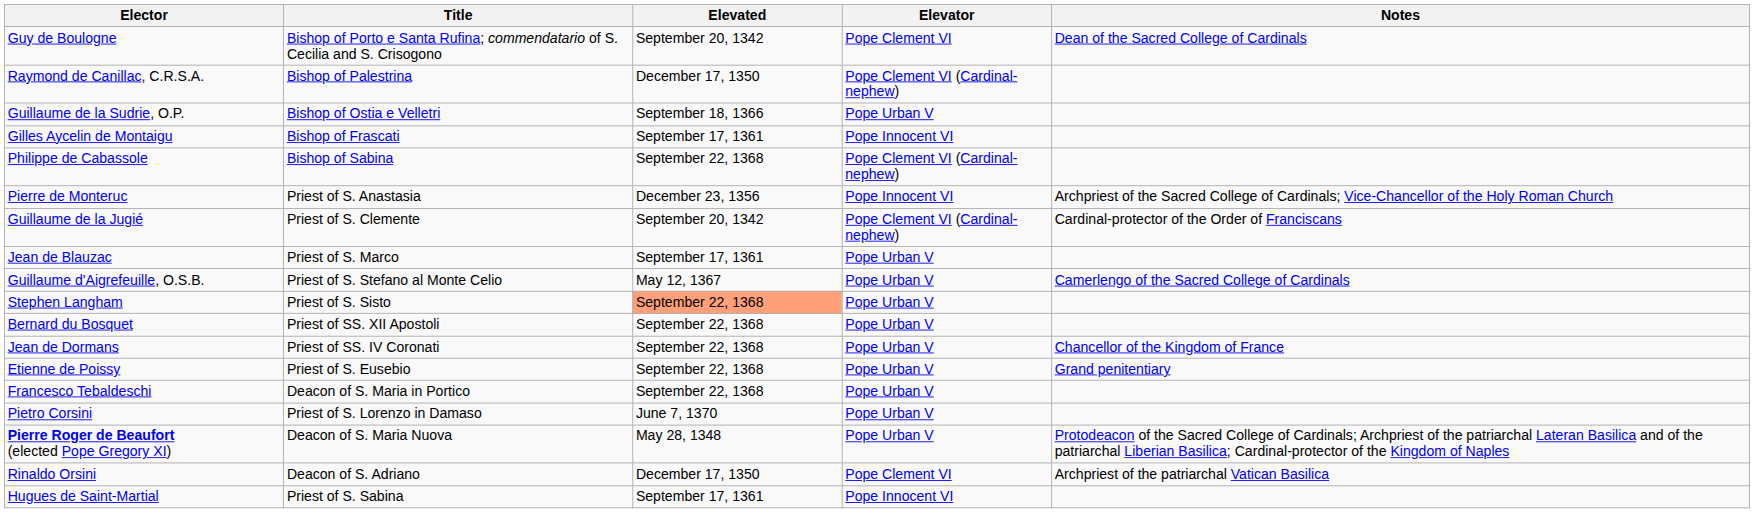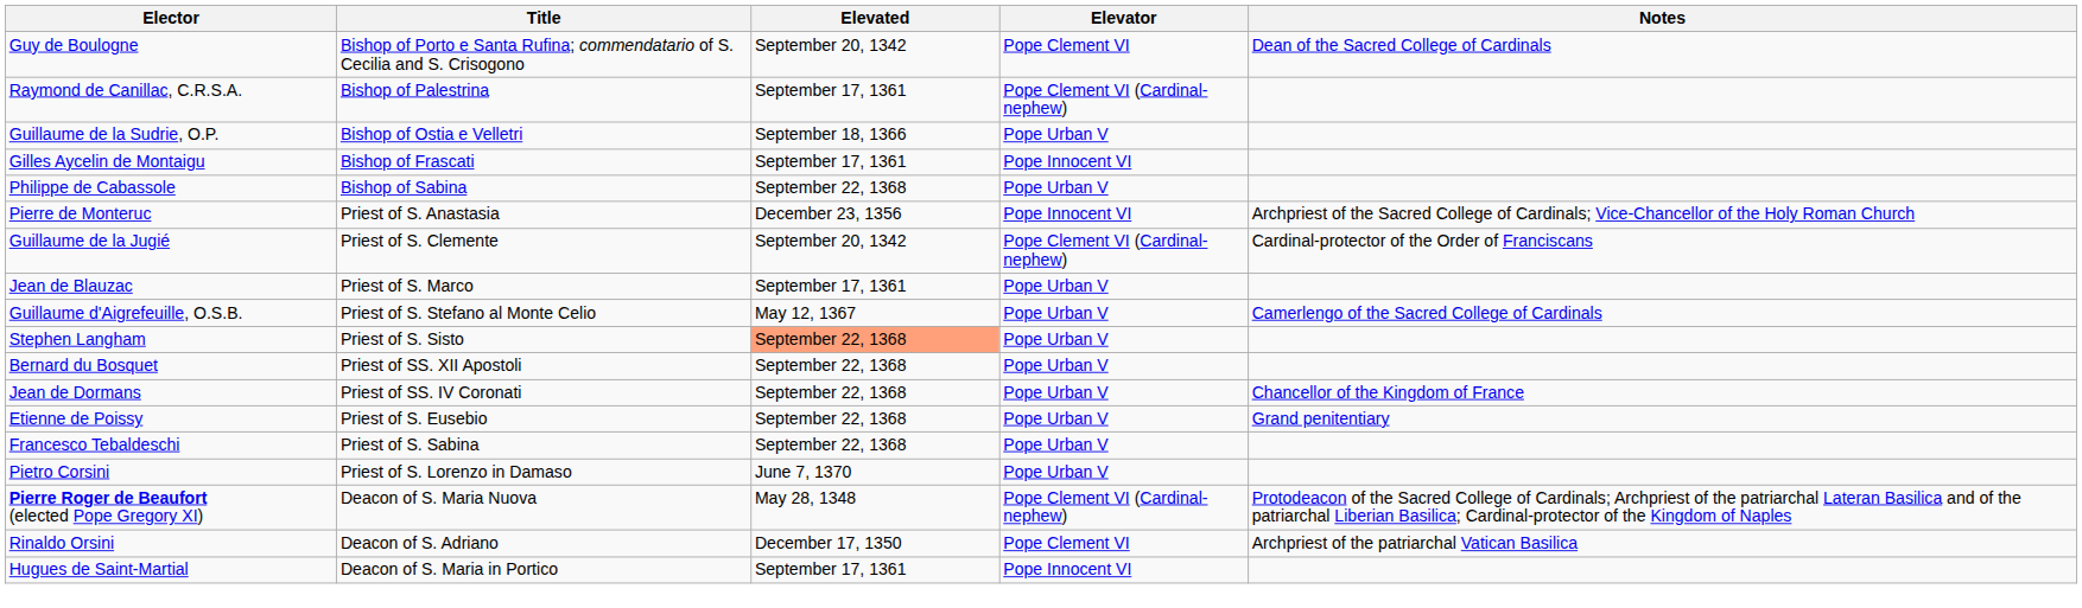 <table class="wikitable sortable" style="width:100%">
 <tr>
 <th width="16%">Elector</th>
 <th width="20%">Title</th>
 <th width="12%">Elevated</th>
 <th width="12%">Elevator</th>
 <th width="40%">Notes</th>
 </tr>
 <tr valign="top">
 <td><a href='#'>Guy de Boulogne</a></td>
 <td><a href='#'>Bishop of Porto e Santa Rufina</a>; <em>commendatario</em> of S. Cecilia and S. Crisogono</td>
 <td>September 20, 1342</td>
 <td><a href='#'>Pope Clement VI</a></td>
 <td><a href='#'>Dean of the Sacred College of Cardinals</a></td>
 </tr>
 <tr valign="top">
 <td><a href='#'>Raymond de Canillac</a>, C.R.S.A.</td>
 <td><a href='#'>Bishop of Palestrina</a></td>
-<td>December 17, 1350</td>
+<td>September 17, 1361</td>
 <td><a href='#'>Pope Clement VI</a> (<a href='#'>Cardinal-nephew</a>)</td>
 <td></td>
 </tr>
 <tr valign="top">
 <td><a href='#'>Guillaume de la Sudrie</a>, O.P.</td>
 <td><a href='#'>Bishop of Ostia e Velletri</a></td>
 <td>September 18, 1366</td>
 <td><a href='#'>Pope Urban V</a></td>
 <td></td>
 </tr>
 <tr valign="top">
 <td><a href='#'>Gilles Aycelin de Montaigu</a></td>
 <td><a href='#'>Bishop of Frascati</a></td>
 <td>September 17, 1361</td>
 <td><a href='#'>Pope Innocent VI</a></td>
 <td></td>
 </tr>
 <tr valign="top">
 <td><a href='#'>Philippe de Cabassole</a></td>
 <td><a href='#'>Bishop of Sabina</a></td>
 <td>September 22, 1368</td>
-<td><a href='#'>Pope Clement VI</a> (<a href='#'>Cardinal-nephew</a>)</td>
+<td><a href='#'>Pope Urban V</a></td>
 <td></td>
 </tr>
 <tr valign="top">
 <td><a href='#'>Pierre de Monteruc</a></td>
 <td>Priest of S. Anastasia</td>
 <td>December 23, 1356</td>
 <td><a href='#'>Pope Innocent VI</a></td>
 <td>Archpriest of the Sacred College of Cardinals; <a href='#'>Vice-Chancellor of the Holy Roman Church</a></td>
 </tr>
 <tr valign="top">
 <td><a href='#'>Guillaume de la Jugié</a></td>
 <td>Priest of S. Clemente</td>
 <td>September 20, 1342</td>
 <td><a href='#'>Pope Clement VI</a> (<a href='#'>Cardinal-nephew</a>)</td>
 <td>Cardinal-protector of the Order of <a href='#'>Franciscans</a></td>
 </tr>
 <tr valign="top">
 <td><a href='#'>Jean de Blauzac</a></td>
 <td>Priest of S. Marco</td>
 <td>September 17, 1361</td>
 <td><a href='#'>Pope Urban V</a></td>
 <td></td>
 </tr>
 <tr valign="top">
 <td><a href='#'>Guillaume d'Aigrefeuille</a>, O.S.B.</td>
 <td>Priest of S. Stefano al Monte Celio</td>
 <td>May 12, 1367</td>
 <td><a href='#'>Pope Urban V</a></td>
 <td><a href='#'>Camerlengo of the Sacred College of Cardinals</a></td>
 </tr>
 <tr valign="top">
 <td><a href='#'>Stephen Langham</a></td>
 <td>Priest of S. Sisto</td>
 <td style="background: lightsalmon;">September 22, 1368</td>
 <td><a href='#'>Pope Urban V</a></td>
 <td></td>
 </tr>
 <tr valign="top">
 <td><a href='#'>Bernard du Bosquet</a></td>
 <td>Priest of SS. XII Apostoli</td>
 <td>September 22, 1368</td>
 <td><a href='#'>Pope Urban V</a></td>
 <td></td>
 </tr>
 <tr valign="top">
 <td><a href='#'>Jean de Dormans</a></td>
 <td>Priest of SS. IV Coronati</td>
 <td>September 22, 1368</td>
 <td><a href='#'>Pope Urban V</a></td>
 <td><a href='#'>Chancellor of the Kingdom of France</a></td>
 </tr>
 <tr valign="top">
 <td><a href='#'>Etienne de Poissy</a></td>
 <td>Priest of S. Eusebio</td>
 <td>September 22, 1368</td>
 <td><a href='#'>Pope Urban V</a></td>
 <td><a href='#'>Grand penitentiary</a></td>
 </tr>
 <tr valign="top">
 <td><a href='#'>Francesco Tebaldeschi</a></td>
-<td>Deacon of S. Maria in Portico</td>
+<td>Priest of S. Sabina</td>
 <td>September 22, 1368</td>
 <td><a href='#'>Pope Urban V</a></td>
 <td></td>
 </tr>
 <tr valign="top">
 <td><a href='#'>Pietro Corsini</a></td>
 <td>Priest of S. Lorenzo in Damaso</td>
 <td>June 7, 1370</td>
 <td><a href='#'>Pope Urban V</a></td>
 <td></td>
 </tr>
 <tr valign="top">
 <td><strong><a href='#'>Pierre Roger de Beaufort</a></strong><br>(elected <a href='#'>Pope Gregory XI</a>)</td>
 <td>Deacon of S. Maria Nuova</td>
 <td>May 28, 1348</td>
-<td><a href='#'>Pope Urban V</a></td>
+<td><a href='#'>Pope Clement VI</a> (<a href='#'>Cardinal-nephew</a>)</td>
 <td><a href='#'>Protodeacon</a> of the Sacred College of Cardinals; Archpriest of the patriarchal <a href='#'>Lateran Basilica</a> and of the patriarchal <a href='#'>Liberian Basilica</a>; Cardinal-protector of the <a href='#'>Kingdom of Naples</a></td>
 </tr>
 <tr valign="top">
 <td><a href='#'>Rinaldo Orsini</a></td>
 <td>Deacon of S. Adriano</td>
 <td>December 17, 1350</td>
 <td><a href='#'>Pope Clement VI</a></td>
 <td>Archpriest of the patriarchal <a href='#'>Vatican Basilica</a></td>
 </tr>
 <tr valign="top">
 <td><a href='#'>Hugues de Saint-Martial</a></td>
-<td>Priest of S. Sabina</td>
+<td>Deacon of S. Maria in Portico</td>
 <td>September 17, 1361</td>
 <td><a href='#'>Pope Innocent VI</a></td>
 <td></td>
 </tr>
 </table>
